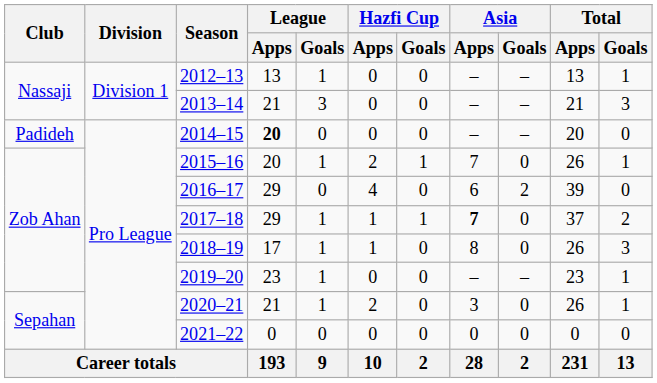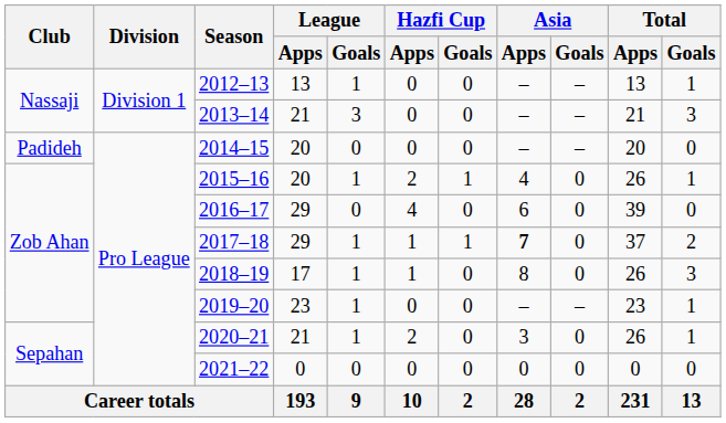 <table class="wikitable" style="text-align: center;">
 <tr>
 <th rowspan="2">Club</th>
 <th rowspan="2">Division</th>
 <th rowspan="2">Season</th>
 <th colspan="2">League</th>
 <th colspan="2"><a href='#'>Hazfi Cup</a></th>
 <th colspan="2"><a href='#'>Asia</a></th>
 <th colspan="2">Total</th>
 </tr>
 <tr>
 <th>Apps</th>
 <th>Goals</th>
 <th>Apps</th>
 <th>Goals</th>
 <th>Apps</th>
 <th>Goals</th>
 <th>Apps</th>
 <th>Goals</th>
 </tr>
 <tr>
 <td rowspan="2"><a href='#'>Nassaji</a></td>
 <td rowspan="2"><a href='#'>Division 1</a></td>
 <td><a href='#'>2012–13</a></td>
 <td>13</td>
 <td>1</td>
 <td>0</td>
 <td>0</td>
 <td>–</td>
 <td>–</td>
 <td>13</td>
 <td>1</td>
 </tr>
 <tr>
 <td><a href='#'>2013–14</a></td>
 <td>21</td>
 <td>3</td>
 <td>0</td>
 <td>0</td>
 <td>–</td>
 <td>–</td>
 <td>21</td>
 <td>3</td>
 </tr>
 <tr>
 <td><a href='#'>Padideh</a></td>
 <td rowspan="8"><a href='#'>Pro League</a></td>
 <td><a href='#'>2014–15</a></td>
-<td><strong>20</strong></td>
+<td>20</td>
 <td>0</td>
 <td>0</td>
 <td>0</td>
 <td>–</td>
 <td>–</td>
 <td>20</td>
 <td>0</td>
 </tr>
 <tr>
 <td rowspan="5"><a href='#'>Zob Ahan</a></td>
 <td><a href='#'>2015–16</a></td>
 <td>20</td>
 <td>1</td>
 <td>2</td>
 <td>1</td>
-<td>7</td>
+<td>4</td>
 <td>0</td>
 <td>26</td>
 <td>1</td>
 </tr>
 <tr>
 <td><a href='#'>2016–17</a></td>
 <td>29</td>
 <td>0</td>
 <td>4</td>
 <td>0</td>
 <td>6</td>
-<td>2</td>
+<td>0</td>
 <td>39</td>
 <td>0</td>
 </tr>
 <tr>
 <td><a href='#'>2017–18</a></td>
 <td>29</td>
 <td>1</td>
 <td>1</td>
 <td>1</td>
 <td><strong>7</strong></td>
 <td>0</td>
 <td>37</td>
 <td>2</td>
 </tr>
 <tr>
 <td><a href='#'>2018–19</a></td>
 <td>17</td>
 <td>1</td>
 <td>1</td>
 <td>0</td>
 <td>8</td>
 <td>0</td>
 <td>26</td>
 <td>3</td>
 </tr>
 <tr>
 <td><a href='#'>2019–20</a></td>
 <td>23</td>
 <td>1</td>
 <td>0</td>
 <td>0</td>
 <td>–</td>
 <td>–</td>
 <td>23</td>
 <td>1</td>
 </tr>
 <tr>
 <td rowspan="2"><a href='#'>Sepahan</a></td>
 <td><a href='#'>2020–21</a></td>
 <td>21</td>
 <td>1</td>
 <td>2</td>
 <td>0</td>
 <td>3</td>
 <td>0</td>
 <td>26</td>
 <td>1</td>
 </tr>
 <tr>
 <td><a href='#'>2021–22</a></td>
 <td>0</td>
 <td>0</td>
 <td>0</td>
 <td>0</td>
 <td>0</td>
 <td>0</td>
 <td>0</td>
 <td>0</td>
 </tr>
 <tr>
 <th colspan="3">Career totals</th>
 <th>193</th>
 <th>9</th>
 <th>10</th>
 <th>2</th>
 <th>28</th>
 <th>2</th>
 <th>231</th>
 <th>13</th>
 </tr>
 </table>
